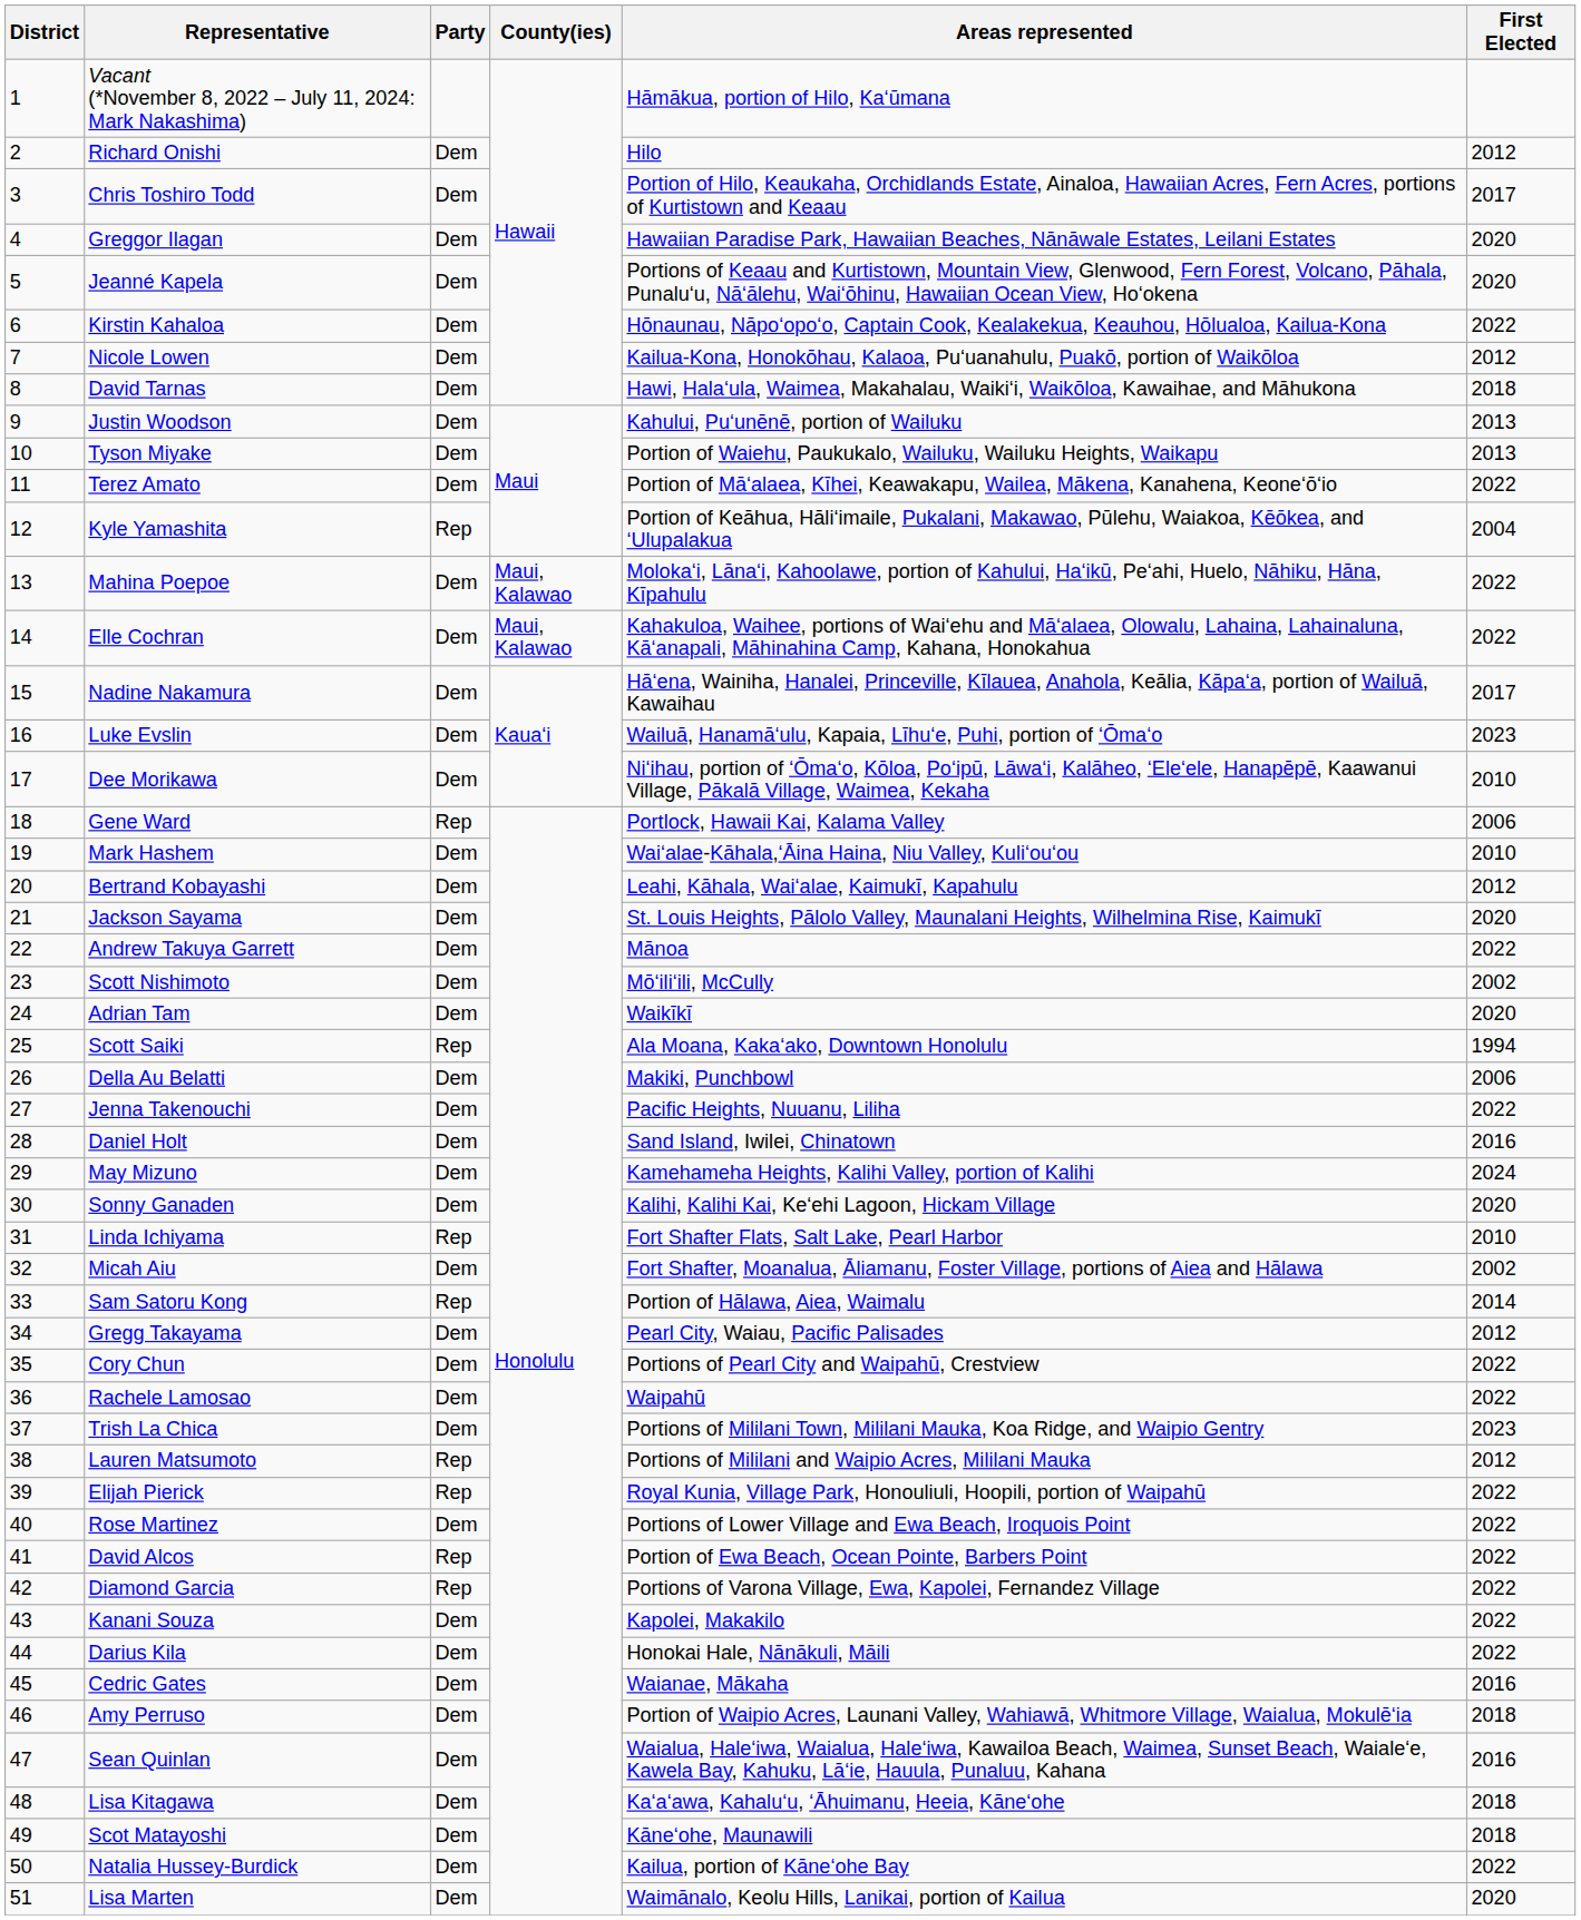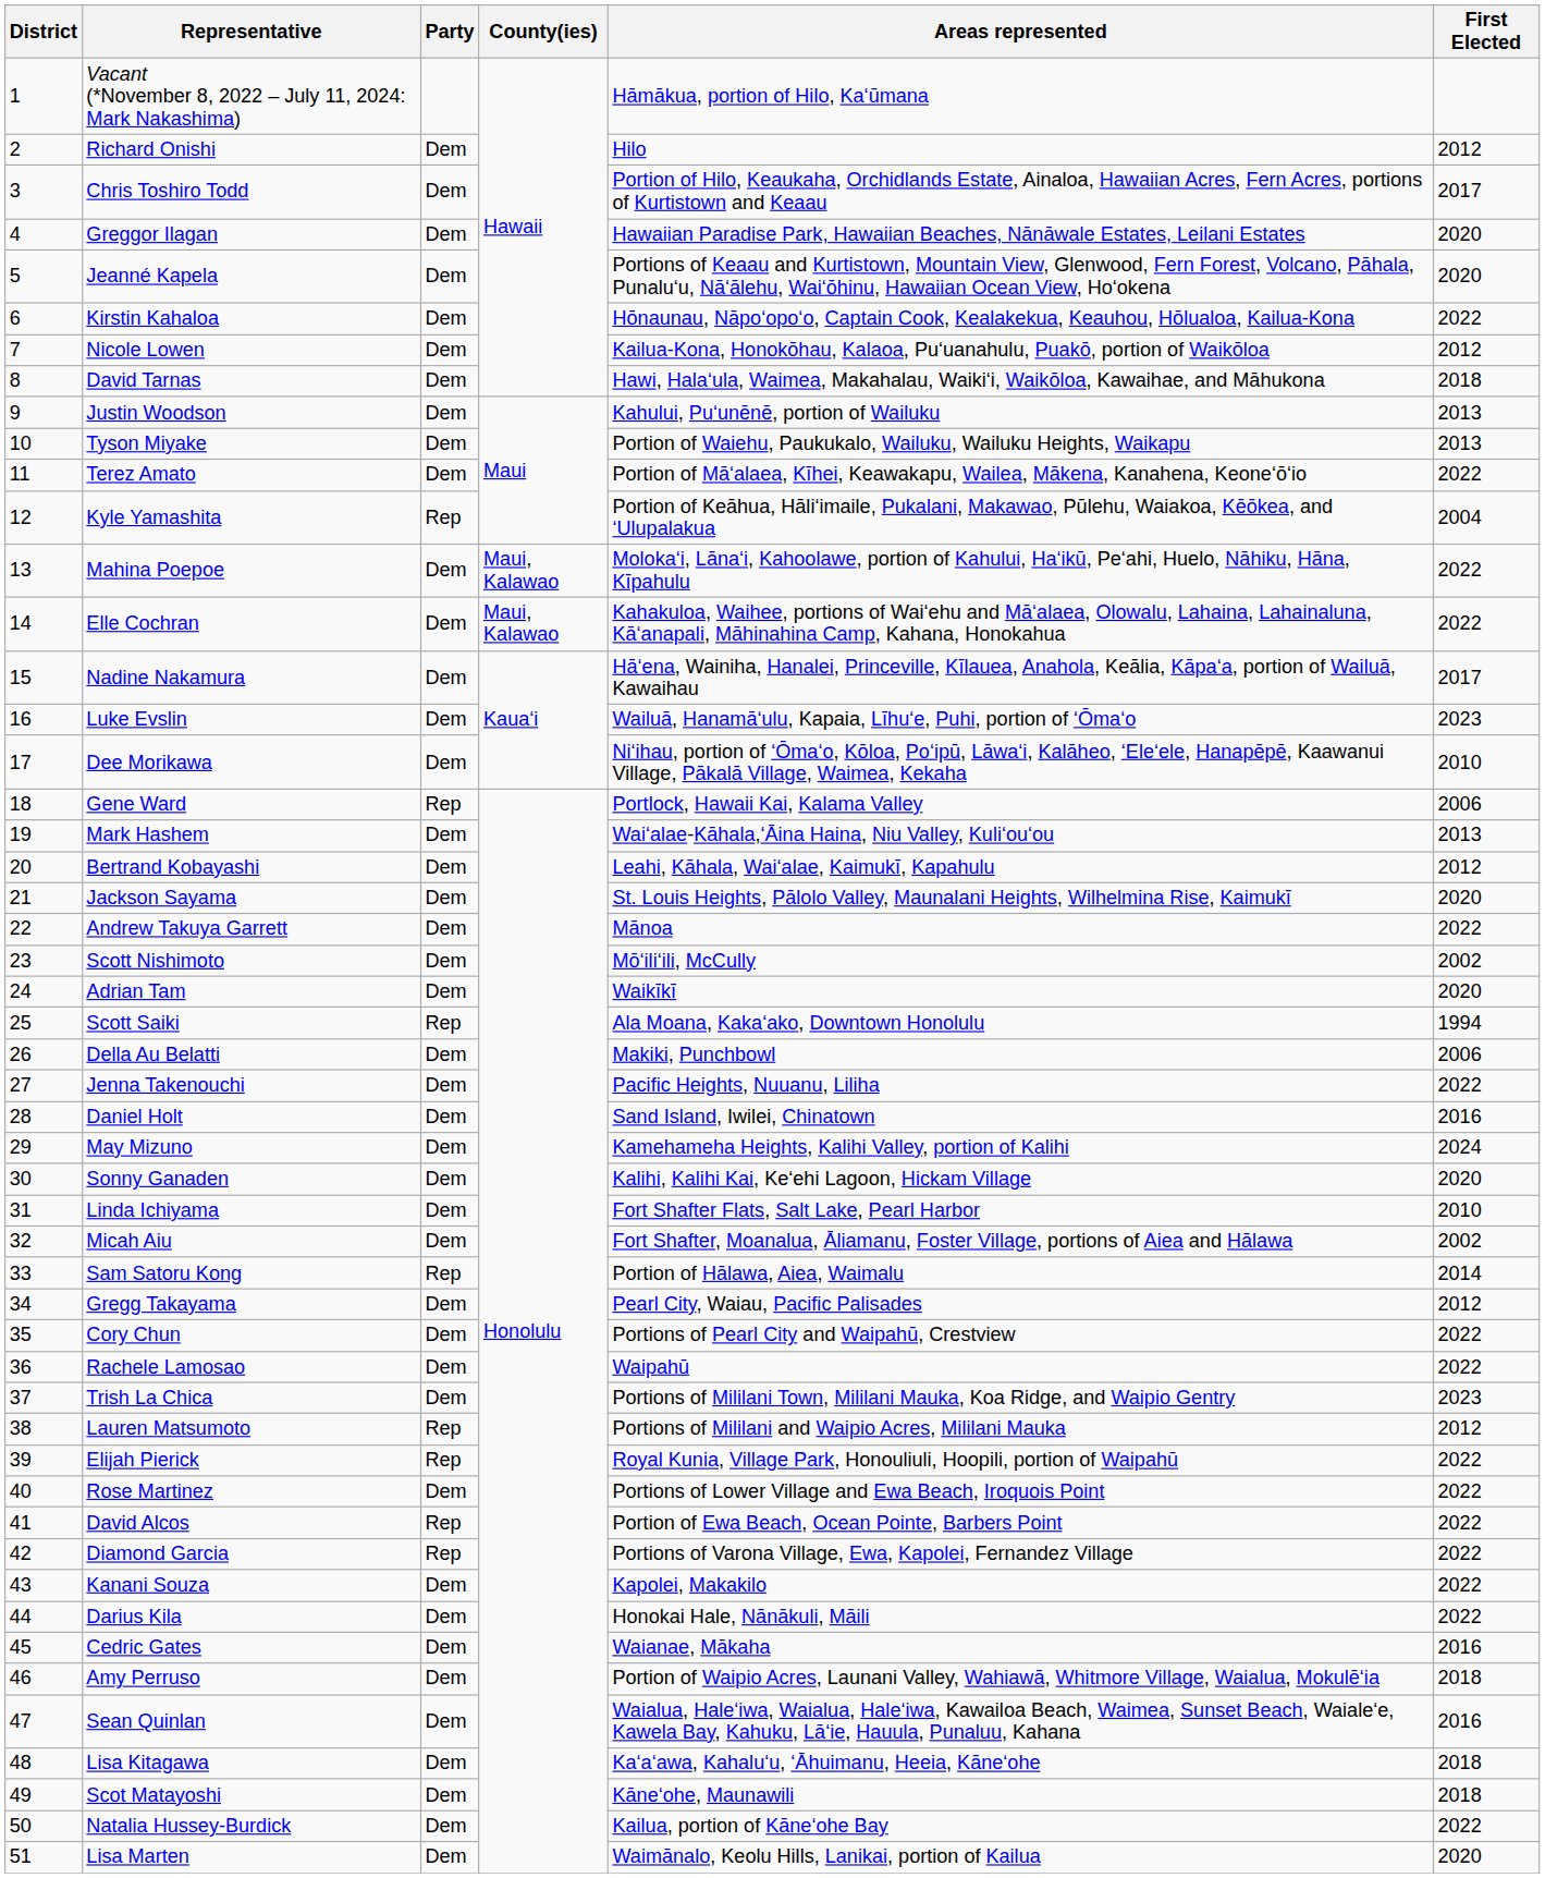 <table class= "sortable wikitable">
 <tr>
 <th>District</th>
 <th>Representative</th>
 <th>Party</th>
 <th>County(ies)</th>
 <th>Areas represented</th>
 <th>First Elected</th>
 </tr>
 <tr>
 <td>1</td>
 <td><em>Vacant</em><br>(*November 8, 2022 – July 11, 2024: <a href='#'>Mark Nakashima</a>)</td>
 <td></td>
 <td rowspan=8><a href='#'>Hawaii</a></td>
 <td><a href='#'>Hāmākua</a>, <a href='#'>portion of Hilo</a>, <a href='#'>Ka‘ūmana</a></td>
 <td></td>
 </tr>
 <tr>
 <td>2</td>
 <td><a href='#'>Richard Onishi</a></td>
 <td>Dem</td>
 <td><a href='#'>Hilo</a></td>
 <td>2012</td>
 </tr>
 <tr>
 <td>3</td>
 <td><a href='#'>Chris Toshiro Todd</a></td>
 <td>Dem</td>
 <td><a href='#'>Portion of Hilo</a>, <a href='#'>Keaukaha</a>, <a href='#'>Orchidlands Estate</a>, Ainaloa, <a href='#'>Hawaiian Acres</a>, <a href='#'>Fern Acres</a>, portions of <a href='#'>Kurtistown</a> and <a href='#'>Keaau</a></td>
 <td>2017</td>
 </tr>
 <tr>
 <td>4</td>
 <td><a href='#'>Greggor Ilagan</a></td>
 <td>Dem</td>
 <td><a href='#'>Hawaiian Paradise Park, Hawaiian Beaches, Nānāwale Estates, Leilani Estates</a></td>
 <td>2020</td>
 </tr>
 <tr>
 <td>5</td>
 <td><a href='#'>Jeanné Kapela</a></td>
 <td>Dem</td>
 <td>Portions of <a href='#'>Keaau</a> and <a href='#'>Kurtistown</a>, <a href='#'>Mountain View</a>, Glenwood, <a href='#'>Fern Forest</a>, <a href='#'>Volcano</a>, <a href='#'>Pāhala</a>, Punalu‘u, <a href='#'>Nā‘ālehu</a>, <a href='#'>Wai‘ōhinu</a>, <a href='#'>Hawaiian Ocean View</a>, Ho‘okena</td>
 <td>2020</td>
 </tr>
 <tr>
 <td>6</td>
 <td><a href='#'>Kirstin Kahaloa</a></td>
 <td>Dem</td>
 <td><a href='#'>Hōnaunau</a>, <a href='#'>Nāpo‘opo‘o</a>, <a href='#'>Captain Cook</a>, <a href='#'>Kealakekua</a>, <a href='#'>Keauhou</a>, <a href='#'>Hōlualoa</a>, <a href='#'>Kailua-Kona</a></td>
 <td>2022</td>
 </tr>
 <tr>
 <td>7</td>
 <td><a href='#'>Nicole Lowen</a></td>
 <td>Dem</td>
 <td><a href='#'>Kailua-Kona</a>, <a href='#'>Honokōhau</a>, <a href='#'>Kalaoa</a>, Pu‘uanahulu, <a href='#'>Puakō</a>, portion of <a href='#'>Waikōloa</a></td>
 <td>2012</td>
 </tr>
 <tr>
 <td>8</td>
 <td><a href='#'>David Tarnas</a></td>
 <td>Dem</td>
 <td><a href='#'>Hawi</a>, <a href='#'>Hala‘ula</a>, <a href='#'>Waimea</a>, Makahalau, Waiki‘i, <a href='#'>Waikōloa</a>, Kawaihae, and Māhukona</td>
 <td>2018</td>
 </tr>
 <tr>
 <td>9</td>
 <td><a href='#'>Justin Woodson</a></td>
 <td>Dem</td>
 <td rowspan=4><a href='#'>Maui</a></td>
 <td><a href='#'>Kahului</a>, <a href='#'>Puʻunēnē</a>, portion of <a href='#'>Wailuku</a></td>
 <td>2013</td>
 </tr>
 <tr>
 <td>10</td>
 <td><a href='#'>Tyson Miyake</a></td>
 <td>Dem</td>
 <td>Portion of <a href='#'>Waiehu</a>, Paukukalo, <a href='#'>Wailuku</a>, Wailuku Heights, <a href='#'>Waikapu</a></td>
 <td>2013</td>
 </tr>
 <tr>
 <td>11</td>
 <td><a href='#'>Terez Amato</a></td>
 <td>Dem</td>
 <td>Portion of <a href='#'>Māʻalaea</a>, <a href='#'>Kīhei</a>, Keawakapu, <a href='#'>Wailea</a>, <a href='#'>Mākena</a>, Kanahena, Keone‘ō‘io</td>
 <td>2022</td>
 </tr>
 <tr>
 <td>12</td>
 <td><a href='#'>Kyle Yamashita</a></td>
 <td>Rep</td>
 <td>Portion of Keāhua, Hāli‘imaile, <a href='#'>Pukalani</a>, <a href='#'>Makawao</a>, Pūlehu, Waiakoa, <a href='#'>Kēōkea</a>, and <a href='#'>‘Ulupalakua</a></td>
 <td>2004</td>
 </tr>
 <tr>
 <td>13</td>
 <td><a href='#'>Mahina Poepoe</a></td>
 <td>Dem</td>
 <td><a href='#'>Maui</a>, <a href='#'>Kalawao</a></td>
 <td><a href='#'>Molokaʻi</a>, <a href='#'>Lānaʻi</a>, <a href='#'>Kahoolawe</a>, portion of <a href='#'>Kahului</a>, <a href='#'>Ha‘ikū</a>, Pe‘ahi, Huelo, <a href='#'>Nāhiku</a>, <a href='#'>Hāna</a>, <a href='#'>Kīpahulu</a></td>
 <td>2022</td>
 </tr>
 <tr>
 <td>14</td>
 <td><a href='#'>Elle Cochran</a></td>
 <td>Dem</td>
 <td><a href='#'>Maui</a>, <a href='#'>Kalawao</a></td>
 <td><a href='#'>Kahakuloa</a>, <a href='#'>Waihee</a>, portions of Wai‘ehu and <a href='#'>Māʻalaea</a>, <a href='#'>Olowalu</a>, <a href='#'>Lahaina</a>, <a href='#'>Lahainaluna</a>, <a href='#'>Kā‘anapali</a>, <a href='#'>Māhinahina Camp</a>, Kahana, Honokahua</td>
 <td>2022</td>
 </tr>
 <tr>
 <td>15</td>
 <td><a href='#'>Nadine Nakamura</a></td>
 <td>Dem</td>
 <td rowspan=3><a href='#'>Kauaʻi</a></td>
 <td><a href='#'>Hā‘ena</a>, Wainiha, <a href='#'>Hanalei</a>, <a href='#'>Princeville</a>, <a href='#'>Kīlauea</a>, <a href='#'>Anahola</a>, Keālia, <a href='#'>Kāpa‘a</a>, portion of <a href='#'>Wailuā</a>, Kawaihau</td>
 <td>2017</td>
 </tr>
 <tr>
 <td>16</td>
 <td><a href='#'>Luke Evslin</a></td>
 <td>Dem</td>
 <td><a href='#'>Wailuā</a>, <a href='#'>Hanamāʻulu</a>, Kapaia, <a href='#'>Līhuʻe</a>, <a href='#'>Puhi</a>, portion of <a href='#'>ʻŌmaʻo</a></td>
 <td>2023</td>
 </tr>
 <tr>
 <td>17</td>
 <td><a href='#'>Dee Morikawa</a></td>
 <td>Dem</td>
 <td><a href='#'>Niʻihau</a>, portion of <a href='#'>ʻŌmaʻo</a>, <a href='#'>Kōloa</a>, <a href='#'>Po‘ipū</a>, <a href='#'>Lāwa‘i</a>, <a href='#'>Kalāheo</a>, <a href='#'>‘Ele‘ele</a>, <a href='#'>Hanapēpē</a>, Kaawanui Village, <a href='#'>Pākalā Village</a>, <a href='#'>Waimea</a>, <a href='#'>Kekaha</a></td>
 <td>2010</td>
 </tr>
 <tr>
 <td>18</td>
 <td><a href='#'>Gene Ward</a></td>
 <td>Rep</td>
 <td rowspan=34><a href='#'>Honolulu</a></td>
 <td><a href='#'>Portlock</a>, <a href='#'>Hawaii Kai</a>, <a href='#'>Kalama Valley</a></td>
 <td>2006</td>
 </tr>
 <tr>
 <td>19</td>
 <td><a href='#'>Mark Hashem</a></td>
 <td>Dem</td>
 <td><a href='#'>Waiʻalae</a>-<a href='#'>Kāhala</a>,<a href='#'>ʻĀina Haina</a>, <a href='#'>Niu Valley</a>, <a href='#'>Kuli‘ou‘ou</a></td>
-<td>2010</td>
+<td>2013</td>
 </tr>
 <tr>
 <td>20</td>
 <td><a href='#'>Bertrand Kobayashi</a></td>
 <td>Dem</td>
 <td><a href='#'>Leahi</a>, <a href='#'>Kāhala</a>, <a href='#'>Waiʻalae</a>, <a href='#'>Kaimukī</a>, <a href='#'>Kapahulu</a></td>
 <td>2012</td>
 </tr>
 <tr>
 <td>21</td>
 <td><a href='#'>Jackson Sayama</a></td>
 <td>Dem</td>
 <td><a href='#'>St. Louis Heights</a>, <a href='#'>Pālolo Valley</a>, <a href='#'>Maunalani Heights</a>, <a href='#'>Wilhelmina Rise</a>, <a href='#'>Kaimukī</a></td>
 <td>2020</td>
 </tr>
 <tr>
 <td>22</td>
 <td><a href='#'>Andrew Takuya Garrett</a></td>
 <td>Dem</td>
 <td><a href='#'>Mānoa</a></td>
 <td>2022</td>
 </tr>
 <tr>
 <td>23</td>
 <td><a href='#'>Scott Nishimoto</a></td>
 <td>Dem</td>
 <td><a href='#'>Mōʻiliʻili</a>, <a href='#'>McCully</a></td>
 <td>2002</td>
 </tr>
 <tr>
 <td>24</td>
 <td><a href='#'>Adrian Tam</a></td>
 <td>Dem</td>
 <td><a href='#'>Waikīkī</a></td>
 <td>2020</td>
 </tr>
 <tr>
 <td>25</td>
 <td><a href='#'>Scott Saiki</a></td>
 <td>Rep</td>
 <td><a href='#'>Ala Moana</a>, <a href='#'>Kakaʻako</a>, <a href='#'>Downtown Honolulu</a></td>
 <td>1994</td>
 </tr>
 <tr>
 <td>26</td>
 <td><a href='#'>Della Au Belatti</a></td>
 <td>Dem</td>
 <td><a href='#'>Makiki</a>, <a href='#'>Punchbowl</a></td>
 <td>2006</td>
 </tr>
 <tr>
 <td>27</td>
 <td><a href='#'>Jenna Takenouchi</a></td>
 <td>Dem</td>
 <td><a href='#'>Pacific Heights</a>, <a href='#'>Nuuanu</a>, <a href='#'>Liliha</a></td>
 <td>2022</td>
 </tr>
 <tr>
 <td>28</td>
 <td><a href='#'>Daniel Holt</a></td>
 <td>Dem</td>
 <td><a href='#'>Sand Island</a>, Iwilei, <a href='#'>Chinatown</a></td>
 <td>2016</td>
 </tr>
 <tr>
 <td>29</td>
 <td><a href='#'>May Mizuno</a></td>
 <td>Dem</td>
 <td><a href='#'>Kamehameha Heights</a>, <a href='#'>Kalihi Valley</a>, <a href='#'>portion of Kalihi</a></td>
 <td>2024</td>
 </tr>
 <tr>
 <td>30</td>
 <td><a href='#'>Sonny Ganaden</a></td>
 <td>Dem</td>
 <td><a href='#'>Kalihi</a>, <a href='#'>Kalihi Kai</a>, Ke‘ehi Lagoon, <a href='#'>Hickam Village</a></td>
 <td>2020</td>
 </tr>
 <tr>
 <td>31</td>
 <td><a href='#'>Linda Ichiyama</a></td>
-<td>Rep</td>
+<td>Dem</td>
 <td><a href='#'>Fort Shafter Flats</a>, <a href='#'>Salt Lake</a>, <a href='#'>Pearl Harbor</a></td>
 <td>2010</td>
 </tr>
 <tr>
 <td>32</td>
 <td><a href='#'>Micah Aiu</a></td>
 <td>Dem</td>
 <td><a href='#'>Fort Shafter</a>, <a href='#'>Moanalua</a>, <a href='#'>Āliamanu</a>, <a href='#'>Foster Village</a>, portions of <a href='#'>Aiea</a> and <a href='#'>Hālawa</a></td>
 <td>2002</td>
 </tr>
 <tr>
 <td>33</td>
 <td><a href='#'>Sam Satoru Kong</a></td>
 <td>Rep</td>
 <td>Portion of <a href='#'>Hālawa</a>, <a href='#'>Aiea</a>, <a href='#'>Waimalu</a></td>
 <td>2014</td>
 </tr>
 <tr>
 <td>34</td>
 <td><a href='#'>Gregg Takayama</a></td>
 <td>Dem</td>
 <td><a href='#'>Pearl City</a>, Waiau, <a href='#'>Pacific Palisades</a></td>
 <td>2012</td>
 </tr>
 <tr>
 <td>35</td>
 <td><a href='#'>Cory Chun</a></td>
 <td>Dem</td>
 <td>Portions of <a href='#'>Pearl City</a> and <a href='#'>Waipahū</a>, Crestview</td>
 <td>2022</td>
 </tr>
 <tr>
 <td>36</td>
 <td><a href='#'>Rachele Lamosao</a></td>
 <td>Dem</td>
 <td><a href='#'>Waipahū</a></td>
 <td>2022</td>
 </tr>
 <tr>
 <td>37</td>
 <td><a href='#'>Trish La Chica</a></td>
 <td>Dem</td>
 <td>Portions of <a href='#'>Mililani Town</a>, <a href='#'>Mililani Mauka</a>, Koa Ridge, and <a href='#'>Waipio Gentry</a></td>
 <td>2023</td>
 </tr>
 <tr>
 <td>38</td>
 <td><a href='#'>Lauren Matsumoto</a></td>
 <td>Rep</td>
 <td>Portions of <a href='#'>Mililani</a> and <a href='#'>Waipio Acres</a>, <a href='#'>Mililani Mauka</a></td>
 <td>2012</td>
 </tr>
 <tr>
 <td>39</td>
 <td><a href='#'>Elijah Pierick</a></td>
 <td>Rep</td>
 <td><a href='#'>Royal Kunia</a>, <a href='#'>Village Park</a>, Honouliuli, Hoopili, portion of <a href='#'>Waipahū</a></td>
 <td>2022</td>
 </tr>
 <tr>
 <td>40</td>
 <td><a href='#'>Rose Martinez</a></td>
 <td>Dem</td>
 <td>Portions of Lower Village and <a href='#'>Ewa Beach</a>, <a href='#'>Iroquois Point</a></td>
 <td>2022</td>
 </tr>
 <tr>
 <td>41</td>
 <td><a href='#'>David Alcos</a></td>
 <td>Rep</td>
 <td>Portion of <a href='#'>Ewa Beach</a>, <a href='#'>Ocean Pointe</a>, <a href='#'>Barbers Point</a></td>
 <td>2022</td>
 </tr>
 <tr>
 <td>42</td>
 <td><a href='#'>Diamond Garcia</a></td>
 <td>Rep</td>
 <td>Portions of Varona Village, <a href='#'>Ewa</a>, <a href='#'>Kapolei</a>, Fernandez Village</td>
 <td>2022</td>
 </tr>
 <tr>
 <td>43</td>
 <td><a href='#'>Kanani Souza</a></td>
 <td>Dem</td>
 <td><a href='#'>Kapolei</a>, <a href='#'>Makakilo</a></td>
 <td>2022</td>
 </tr>
 <tr>
 <td>44</td>
 <td><a href='#'>Darius Kila</a></td>
 <td>Dem</td>
 <td>Honokai Hale, <a href='#'>Nānākuli</a>, <a href='#'>Māili</a></td>
 <td>2022</td>
 </tr>
 <tr>
 <td>45</td>
 <td><a href='#'>Cedric Gates</a></td>
 <td>Dem</td>
 <td><a href='#'>Waianae</a>, <a href='#'>Mākaha</a></td>
 <td>2016</td>
 </tr>
 <tr>
 <td>46</td>
 <td><a href='#'>Amy Perruso</a></td>
 <td>Dem</td>
 <td>Portion of <a href='#'>Waipio Acres</a>, Launani Valley, <a href='#'>Wahiawā</a>, <a href='#'>Whitmore Village</a>, <a href='#'>Waialua</a>, <a href='#'>Mokulēʻia</a></td>
 <td>2018</td>
 </tr>
 <tr>
 <td>47</td>
 <td><a href='#'>Sean Quinlan</a></td>
 <td>Dem</td>
 <td><a href='#'>Waialua</a>, <a href='#'>Hale‘iwa</a>, <a href='#'>Waialua</a>, <a href='#'>Hale‘iwa</a>, Kawailoa Beach, <a href='#'>Waimea</a>, <a href='#'>Sunset Beach</a>, Waiale‘e, <a href='#'>Kawela Bay</a>, <a href='#'>Kahuku</a>, <a href='#'>Lā‘ie</a>, <a href='#'>Hauula</a>, <a href='#'>Punaluu</a>, Kahana</td>
 <td>2016</td>
 </tr>
 <tr>
 <td>48</td>
 <td><a href='#'>Lisa Kitagawa</a></td>
 <td>Dem</td>
 <td><a href='#'>Kaʻaʻawa</a>, <a href='#'>Kahalu‘u</a>, <a href='#'>‘Āhuimanu</a>, <a href='#'>Heeia</a>, <a href='#'>Kāneʻohe</a></td>
 <td>2018</td>
 </tr>
 <tr>
 <td>49</td>
 <td><a href='#'>Scot Matayoshi</a></td>
 <td>Dem</td>
 <td><a href='#'>Kāneʻohe</a>, <a href='#'>Maunawili</a></td>
 <td>2018</td>
 </tr>
 <tr>
 <td>50</td>
 <td><a href='#'>Natalia Hussey-Burdick</a></td>
 <td>Dem</td>
 <td><a href='#'>Kailua</a>, portion of <a href='#'>Kāneʻohe Bay</a></td>
 <td>2022</td>
 </tr>
 <tr>
 <td>51</td>
 <td><a href='#'>Lisa Marten</a></td>
 <td>Dem</td>
 <td><a href='#'>Waimānalo</a>, Keolu Hills, <a href='#'>Lanikai</a>, portion of <a href='#'>Kailua</a></td>
 <td>2020</td>
 </tr>
 </table>
